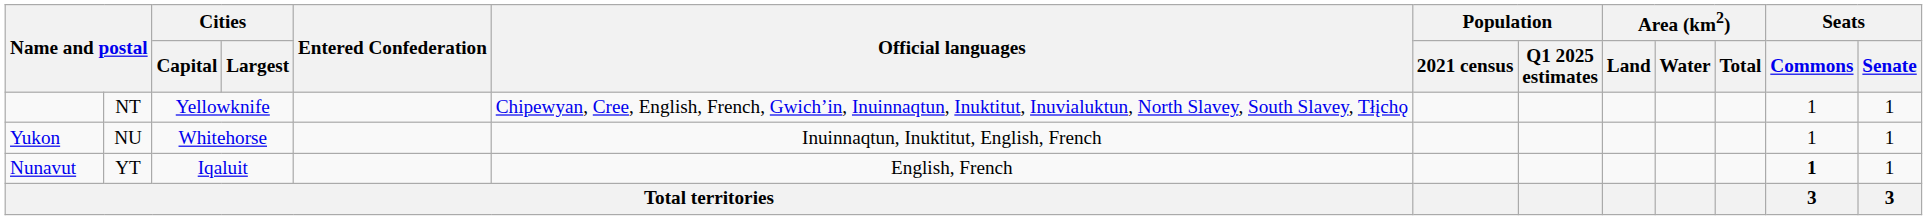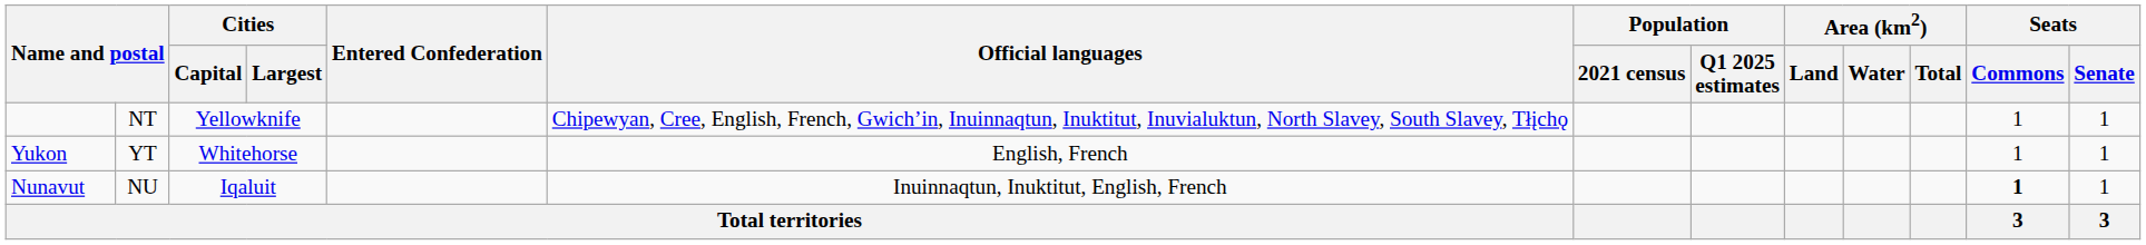 <table class="wikitable sortable plainrowheaders" style="margin: auto; text-align: center;">
 <tr>
 <th scope="col" rowspan="2" colspan="2">Name and <a href='#'>postal </a></th>
 <th scope="col" colspan="2">Cities</th>
 <th scope="col" rowspan="2">Entered Confederation</th>
 <th scope="col" rowspan="2">Official languages</th>
 <th scope="col" colspan="2">Population</th>
 <th scope="col" class="unsortable" colspan="3">Area (km<sup>2</sup>)</th>
 <th scope="col" class="unsortable" colspan="2">Seats</th>
 </tr>
 <tr>
 <th scope="col">Capital</th>
 <th scope="col">Largest</th>
 <th scope="col">2021 census</th>
 <th scope="col">Q1 2025<br>estimates</th>
 <th scope="col">Land</th>
 <th scope="col">Water</th>
 <th scope="col">Total</th>
 <th><a href='#'>Commons</a></th>
 <th><a href='#'>Senate</a></th>
 </tr>
 <tr>
 <td align=left></td>
 <td>NT</td>
 <td colspan="2"><a href='#'>Yellowknife</a></td>
 <td></td>
 <td><a href='#'>Chipewyan</a>, <a href='#'>Cree</a>, English, French, <a href='#'>Gwichʼin</a>, <a href='#'>Inuinnaqtun</a>, <a href='#'>Inuktitut</a>, <a href='#'>Inuvialuktun</a>, <a href='#'>North Slavey</a>, <a href='#'>South Slavey</a>, <a href='#'>Tłįchǫ</a></td>
 <td></td>
 <td></td>
 <td></td>
 <td></td>
 <td></td>
 <td>1</td>
 <td>1</td>
 </tr>
 <tr>
 <td align=left><a href='#'>Yukon</a></td>
-<td>NU</td>
+<td>YT</td>
 <td colspan="2"><a href='#'>Whitehorse</a></td>
 <td></td>
-<td>Inuinnaqtun, Inuktitut, English, French</td>
+<td>English, French</td>
 <td></td>
 <td></td>
 <td></td>
 <td></td>
 <td></td>
 <td>1</td>
 <td>1</td>
 </tr>
 <tr>
 <td align=left><a href='#'>Nunavut</a></td>
-<td>YT</td>
+<td>NU</td>
 <td colspan="2"><a href='#'>Iqaluit</a></td>
 <td></td>
-<td>English, French</td>
+<td>Inuinnaqtun, Inuktitut, English, French</td>
 <td></td>
 <td></td>
 <td></td>
 <td></td>
 <td></td>
 <td><strong>1</strong></td>
 <td>1</td>
 </tr>
 <tr class="sortbottom">
 <th scope="row" colspan="6">Total territories</th>
 <th></th>
 <th></th>
 <th></th>
 <th></th>
 <th></th>
 <th>3</th>
 <th>3</th>
 </tr>
 </table>
